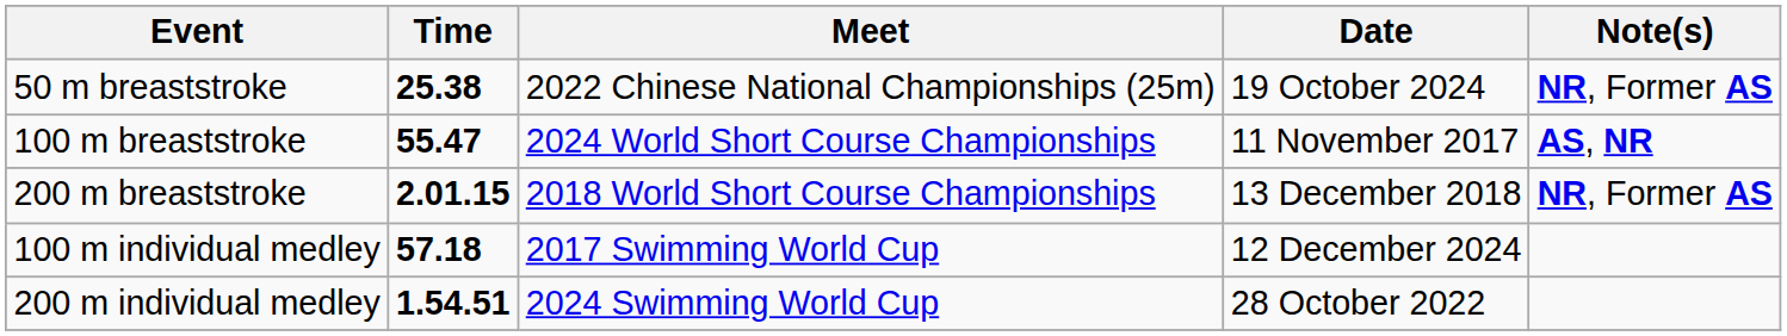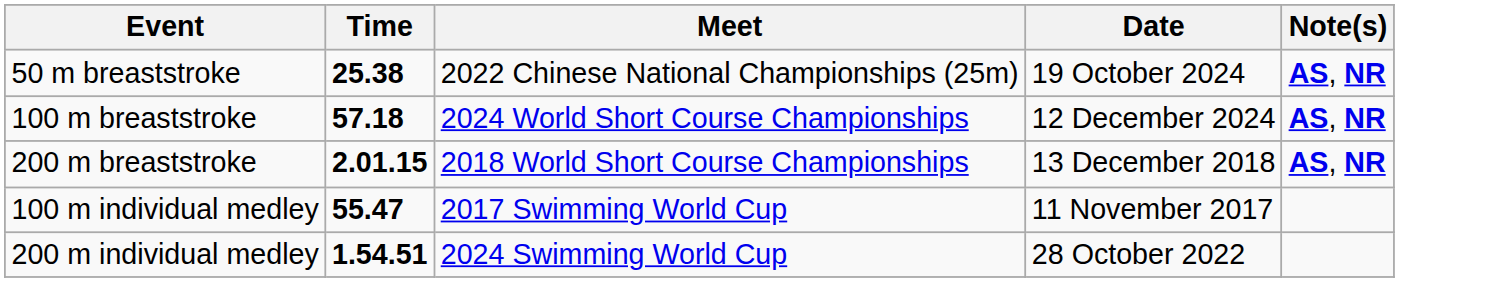 <table class="wikitable">
 <tr>
 <th>Event</th>
 <th>Time</th>
 <th>Meet</th>
 <th>Date</th>
 <th>Note(s)</th>
 </tr>
 <tr>
 <td>50 m breaststroke</td>
 <td><strong>25.38</strong></td>
 <td>2022 Chinese National Championships (25m)</td>
 <td>19 October 2024</td>
-<td><strong><a href='#'>NR</a></strong>, Former <strong><a href='#'>AS</a></strong></td>
+<td><strong><a href='#'>AS</a></strong>, <strong><a href='#'>NR</a></strong></td>
 </tr>
 <tr>
 <td>100 m breaststroke</td>
-<td><strong>55.47</strong></td>
+<td><strong>57.18</strong></td>
 <td><a href='#'>2024 World Short Course Championships</a></td>
-<td>11 November 2017</td>
+<td>12 December 2024</td>
 <td><strong><a href='#'>AS</a></strong>, <strong><a href='#'>NR</a></strong></td>
 </tr>
 <tr>
 <td>200 m breaststroke</td>
 <td><strong>2.01.15</strong></td>
 <td><a href='#'>2018 World Short Course Championships</a></td>
 <td>13 December 2018</td>
-<td><strong><a href='#'>NR</a></strong>, Former <strong><a href='#'>AS</a></strong></td>
+<td><strong><a href='#'>AS</a></strong>, <strong><a href='#'>NR</a></strong></td>
 </tr>
 <tr>
 <td>100 m individual medley</td>
-<td><strong>57.18</strong></td>
+<td><strong>55.47</strong></td>
 <td><a href='#'>2017 Swimming World Cup</a></td>
-<td>12 December 2024</td>
+<td>11 November 2017</td>
 <td></td>
 </tr>
 <tr>
 <td>200 m individual medley</td>
 <td><strong>1.54.51</strong></td>
 <td><a href='#'>2024 Swimming World Cup</a></td>
 <td>28 October 2022</td>
 <td></td>
 </tr>
 </table>
